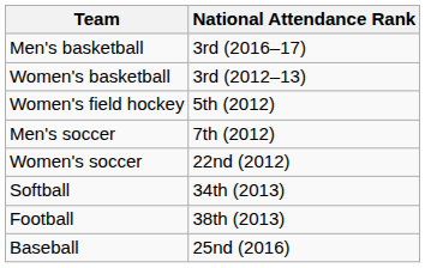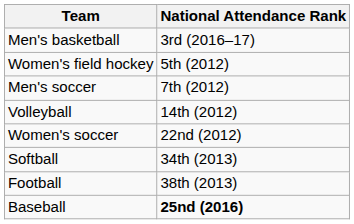 <table class="wikitable">
 <tr>
 <th>Team</th>
 <th>National Attendance Rank</th>
 </tr>
 <tr>
 <td>Men's basketball</td>
 <td>3rd (2016–17)</td>
 </tr>
 <tr>
-<td>Women's basketball</td>
-<td>3rd (2012–13)</td>
-</tr>
-<tr>
 <td>Women's field hockey</td>
 <td>5th (2012)</td>
 </tr>
 <tr>
 <td>Men's soccer</td>
 <td>7th (2012)</td>
+</tr>
+<tr>
+<td>Volleyball</td>
+<td>14th (2012)</td>
 </tr>
 <tr>
 <td>Women's soccer</td>
 <td>22nd (2012)</td>
 </tr>
 <tr>
 <td>Softball</td>
 <td>34th (2013)</td>
 </tr>
 <tr>
 <td>Football</td>
 <td>38th (2013)</td>
 </tr>
 <tr>
 <td>Baseball</td>
-<td>25nd (2016)</td>
+<td><strong>25nd (2016)</strong></td>
 </tr>
 </table>
